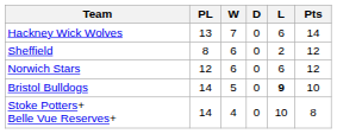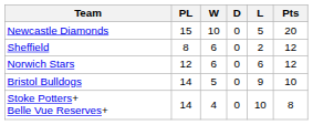 <table class=wikitable width="450" style="background:#FFFFFF;">
 <tr>
 <th>Team</th>
 <th>PL</th>
 <th>W</th>
 <th>D</th>
 <th>L</th>
 <th>Pts</th>
 </tr>
 <tr>
-<td><a href='#'>Hackney Wick Wolves</a></td>
-<td align="center">13</td>
-<td align="center">7</td>
+<td><a href='#'>Newcastle Diamonds</a></td>
+<td align="center">15</td>
+<td align="center">10</td>
 <td align="center">0</td>
-<td align="center">6</td>
-<td align="center">14</td>
+<td align="center">5</td>
+<td align="center">20</td>
 </tr>
 <tr>
 <td><a href='#'>Sheffield</a></td>
 <td align="center">8</td>
 <td align="center">6</td>
 <td align="center">0</td>
 <td align="center">2</td>
 <td align="center">12</td>
 </tr>
 <tr>
 <td><a href='#'>Norwich Stars</a></td>
 <td align="center">12</td>
 <td align="center">6</td>
 <td align="center">0</td>
 <td align="center">6</td>
 <td align="center">12</td>
 </tr>
 <tr>
 <td><a href='#'>Bristol Bulldogs</a></td>
 <td align="center">14</td>
 <td align="center">5</td>
 <td align="center">0</td>
-<td align="center"><strong>9</strong></td>
+<td align="center">9</td>
 <td align="center">10</td>
 </tr>
 <tr>
 <td><a href='#'>Stoke Potters</a>+<br> <a href='#'>Belle Vue Reserves</a>+</td>
 <td align="center">14</td>
 <td align="center">4</td>
 <td align="center">0</td>
 <td align="center">10</td>
 <td align="center">8</td>
 </tr>
 </table>
